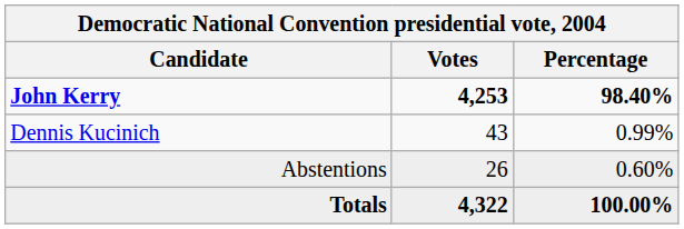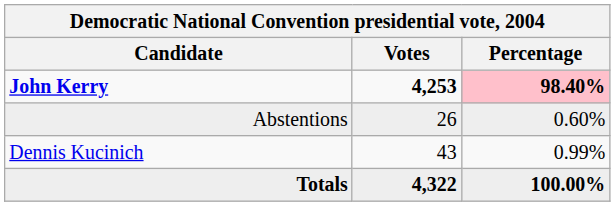 <table class="wikitable" style="font-size:95%;">
 <tr>
 <th colspan="3">Democratic National Convention presidential vote, 2004</th>
 </tr>
 <tr>
 <th style="width: 17em">Candidate</th>
 <th style="width: 5em">Votes</th>
 <th style="width: 7em">Percentage</th>
 </tr>
 <tr>
 <td><strong><a href='#'>John Kerry</a></strong></td>
 <td style="text-align:right;"><strong>4,253 </strong></td>
-<td style="text-align:right;"><strong>98.40%</strong></td>
+<td style="background: pink; text-align:right;"><strong>98.40%</strong></td>
+</tr>
+<tr style="background:#eee; text-align:right;">
+<td>Abstentions</td>
+<td>26</td>
+<td>0.60%</td>
 </tr>
 <tr>
 <td><a href='#'>Dennis Kucinich</a></td>
 <td style="text-align:right;">43</td>
 <td style="text-align:right;">0.99%</td>
 </tr>
 <tr style="background:#eee; text-align:right;">
-<td>Abstentions</td>
-<td>26</td>
-<td>0.60%</td>
-</tr>
-<tr style="background:#eee; text-align:right;">
 <td><strong>Totals</strong></td>
 <td><strong>4,322</strong></td>
 <td><strong>100.00%</strong></td>
 </tr>
 </table>
